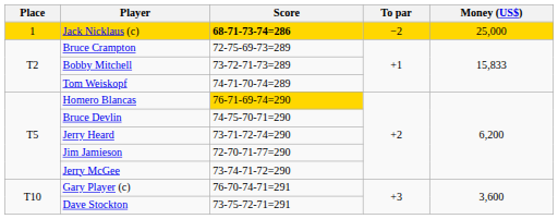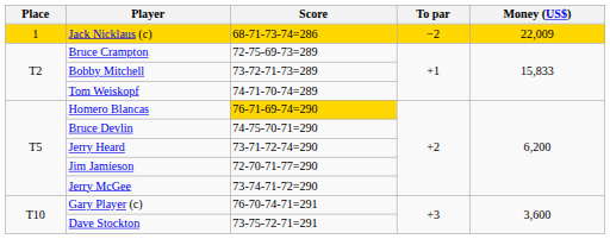 <table class="wikitable" style="width:50em; margin-bottom:0">
 <tr>
 <th>Place</th>
 <th>Player</th>
 <th>Score</th>
 <th>To par</th>
 <th>Money (<a href='#'>US$</a>)</th>
 </tr>
 <tr style="background:gold">
 <td align=center>1</td>
 <td> <a href='#'>Jack Nicklaus</a> (c)</td>
-<td><strong>68-71-73-74=286</strong></td>
+<td>68-71-73-74=286</td>
 <td align=center>−2</td>
-<td align=center>25,000</td>
+<td align=center>22,009</td>
 </tr>
 <tr>
 <td rowspan=3 align=center>T2</td>
 <td> <a href='#'>Bruce Crampton</a></td>
 <td>72-75-69-73=289</td>
 <td rowspan=3 align=center>+1</td>
 <td rowspan=3 align=center>15,833</td>
 </tr>
 <tr>
 <td> <a href='#'>Bobby Mitchell</a></td>
 <td>73-72-71-73=289</td>
 </tr>
 <tr>
 <td> <a href='#'>Tom Weiskopf</a></td>
 <td>74-71-70-74=289</td>
 </tr>
 <tr>
 <td rowspan=5 align=center>T5</td>
 <td> <a href='#'>Homero Blancas</a></td>
 <td style="background: gold;">76-71-69-74=290</td>
 <td rowspan=5 align=center>+2</td>
 <td rowspan=5 align=center>6,200</td>
 </tr>
 <tr>
 <td> <a href='#'>Bruce Devlin</a></td>
 <td>74-75-70-71=290</td>
 </tr>
 <tr>
 <td> <a href='#'>Jerry Heard</a></td>
 <td>73-71-72-74=290</td>
 </tr>
 <tr>
 <td> <a href='#'>Jim Jamieson</a></td>
 <td>72-70-71-77=290</td>
 </tr>
 <tr>
 <td> <a href='#'>Jerry McGee</a></td>
 <td>73-74-71-72=290</td>
 </tr>
 <tr>
 <td rowspan=2 align=center>T10</td>
 <td> <a href='#'>Gary Player</a> (c)</td>
 <td>76-70-74-71=291</td>
 <td rowspan=2 align=center>+3</td>
 <td rowspan=2 align=center>3,600</td>
 </tr>
 <tr>
 <td> <a href='#'>Dave Stockton</a></td>
 <td>73-75-72-71=291</td>
 </tr>
 </table>
